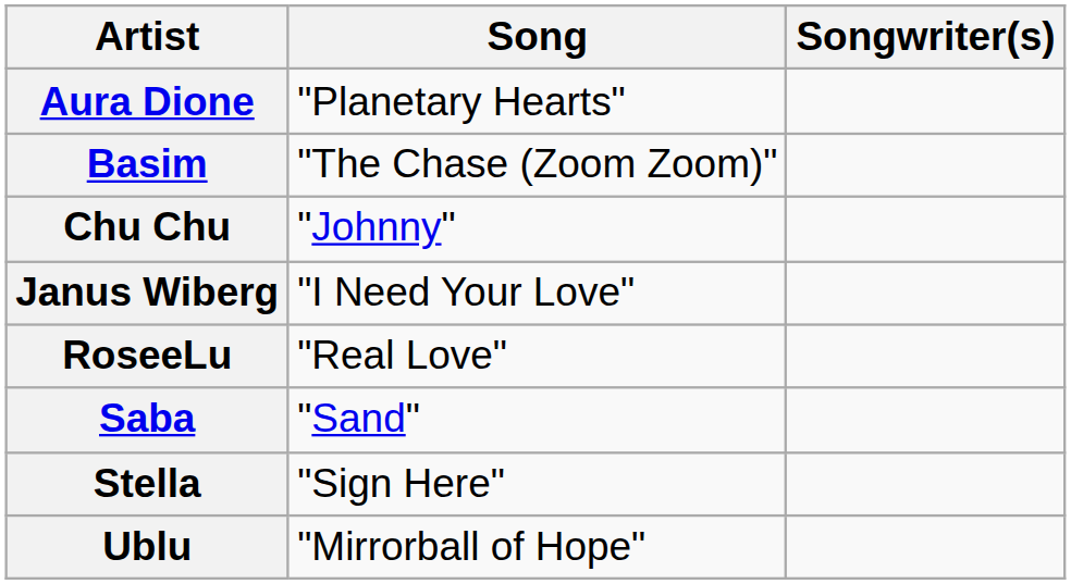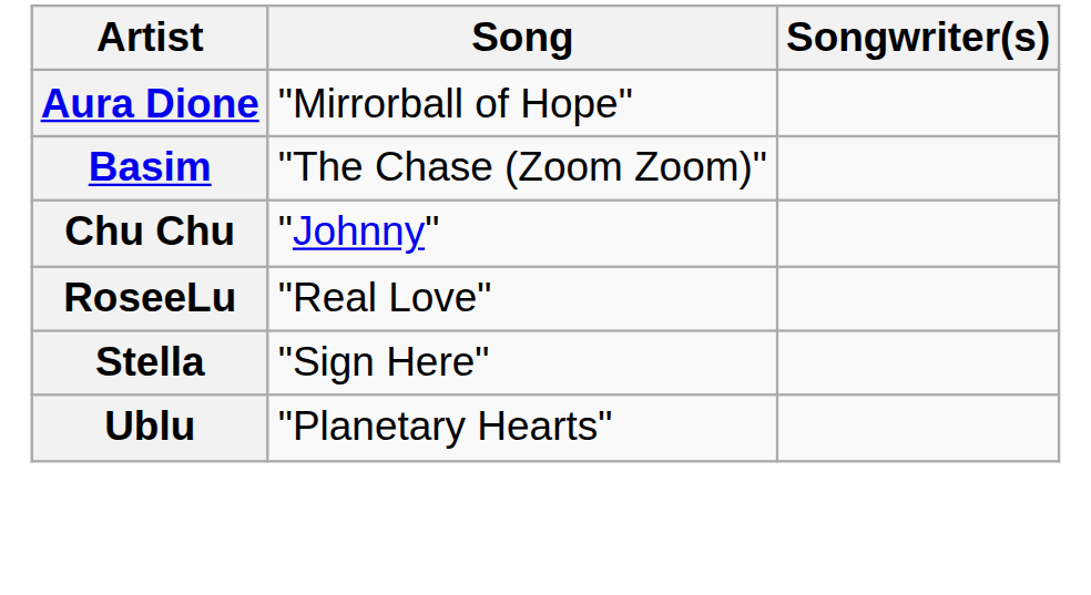 <table class="sortable wikitable plainrowheaders" style="margin: 1em auto 1em auto">
 <tr>
 <th scope="col">Artist</th>
 <th scope="col">Song</th>
 <th scope="col">Songwriter(s)</th>
 </tr>
 <tr>
 <th scope="row"><a href='#'>Aura Dione</a></th>
-<td>"Planetary Hearts"</td>
+<td>"Mirrorball of Hope"</td>
 <td></td>
 </tr>
 <tr>
 <th scope="row"><a href='#'>Basim</a></th>
 <td>"The Chase (Zoom Zoom)"</td>
 <td></td>
 </tr>
 <tr>
 <th scope="row">Chu Chu</th>
 <td>"<a href='#'>Johnny</a>"</td>
 <td></td>
 </tr>
 <tr>
-<th scope="row">Janus Wiberg</th>
-<td>"I Need Your Love"</td>
-<td></td>
-</tr>
-<tr>
 <th scope="row">RoseeLu</th>
 <td>"Real Love"</td>
-<td></td>
-</tr>
-<tr>
-<th scope="row"><a href='#'>Saba</a></th>
-<td>"<a href='#'>Sand</a>"</td>
 <td></td>
 </tr>
 <tr>
 <th scope="row">Stella</th>
 <td>"Sign Here"</td>
 <td></td>
 </tr>
 <tr>
 <th scope="row">Ublu</th>
-<td>"Mirrorball of Hope"</td>
+<td>"Planetary Hearts"</td>
 <td></td>
 </tr>
 </table>
